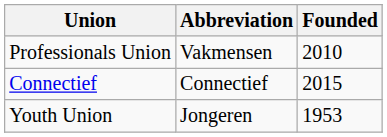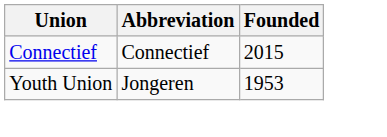 <table class="wikitable sortable">
 <tr>
 <th>Union</th>
 <th>Abbreviation</th>
 <th>Founded</th>
-</tr>
-<tr>
-<td>Professionals Union</td>
-<td>Vakmensen</td>
-<td>2010</td>
 </tr>
 <tr>
 <td><a href='#'>Connectief</a></td>
 <td>Connectief</td>
 <td>2015</td>
 </tr>
 <tr>
 <td>Youth Union</td>
 <td>Jongeren</td>
 <td>1953</td>
 </tr>
 </table>
